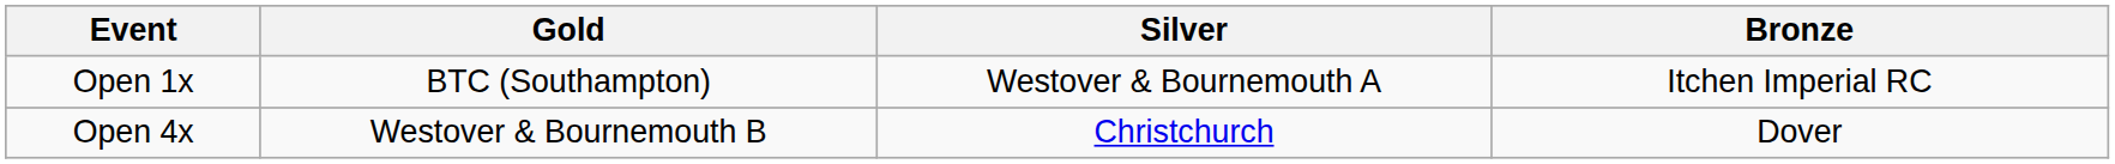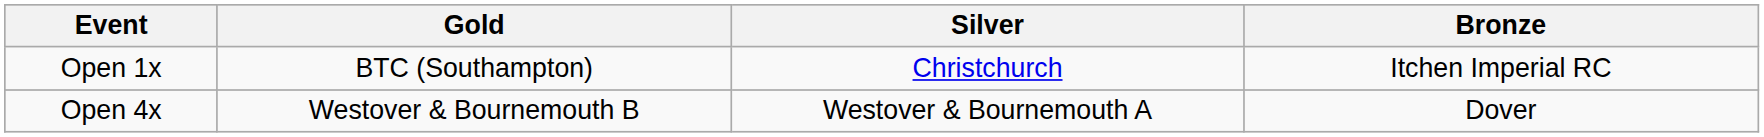 <table class="wikitable" style="text-align:center">
 <tr>
 <th width=120>Event</th>
 <th width=300>Gold</th>
 <th width=300>Silver</th>
 <th width=300>Bronze</th>
 </tr>
 <tr>
 <td>Open 1x</td>
 <td>BTC (Southampton)</td>
-<td>Westover & Bournemouth A</td>
+<td><a href='#'>Christchurch</a></td>
 <td>Itchen Imperial RC</td>
 </tr>
 <tr>
 <td>Open 4x</td>
 <td>Westover & Bournemouth B</td>
-<td><a href='#'>Christchurch</a></td>
+<td>Westover & Bournemouth A</td>
 <td>Dover</td>
 </tr>
 </table>
